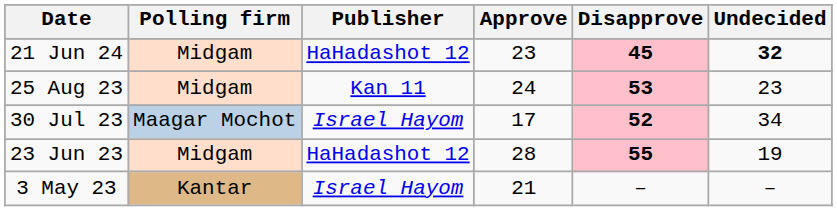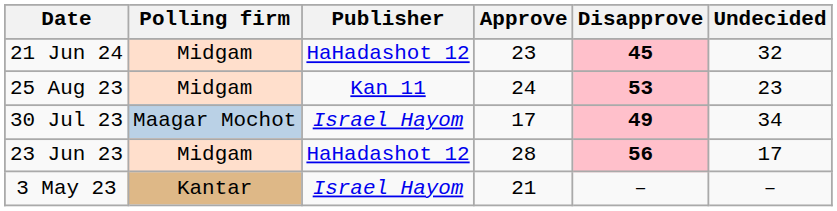 <table class="wikitable sortable" style="text-align:center; font-size:90%; line-height:13px">
 <tr>
 <th>Date</th>
 <th>Polling firm</th>
 <th>Publisher</th>
 <th>Approve</th>
 <th>Disapprove</th>
 <th>Undecided</th>
 </tr>
 <tr>
 <td data-sort-value=2024-06-21>21 Jun 24</td>
 <td style=background:#FFDFCC>Midgam</td>
 <td><a href='#'>HaHadashot 12</a></td>
 <td>23</td>
 <td style=background:pink><strong>45</strong></td>
-<td><strong>32</strong></td>
+<td>32</td>
 </tr>
 <tr>
 <td data-sort-value=2023-08-25>25 Aug 23</td>
 <td style=background:#FFDFCC>Midgam</td>
 <td><a href='#'>Kan 11</a></td>
 <td>24</td>
 <td style=background:pink><strong>53</strong></td>
 <td>23</td>
 </tr>
 <tr>
 <td data-sort-value=2023-07-30>30 Jul 23</td>
 <td style=background:#BAD1E6>Maagar Mochot</td>
 <td><em><a href='#'>Israel Hayom</a></em></td>
 <td>17</td>
-<td style=background:pink><strong>52</strong></td>
+<td style=background:pink><strong>49</strong></td>
 <td>34</td>
 </tr>
 <tr>
 <td data-sort-value=2023-06-23>23 Jun 23</td>
 <td style=background:#FFDFCC>Midgam</td>
 <td><a href='#'>HaHadashot 12</a></td>
 <td>28</td>
-<td style=background:pink><strong>55</strong></td>
-<td>19</td>
+<td style=background:pink><strong>56</strong></td>
+<td>17</td>
 </tr>
 <tr>
 <td data-sort-value=2023-05-03>3 May 23</td>
 <td style=background:burlywood>Kantar</td>
 <td><em><a href='#'>Israel Hayom</a></em></td>
 <td>21</td>
 <td>–</td>
 <td>–</td>
 </tr>
 </table>
